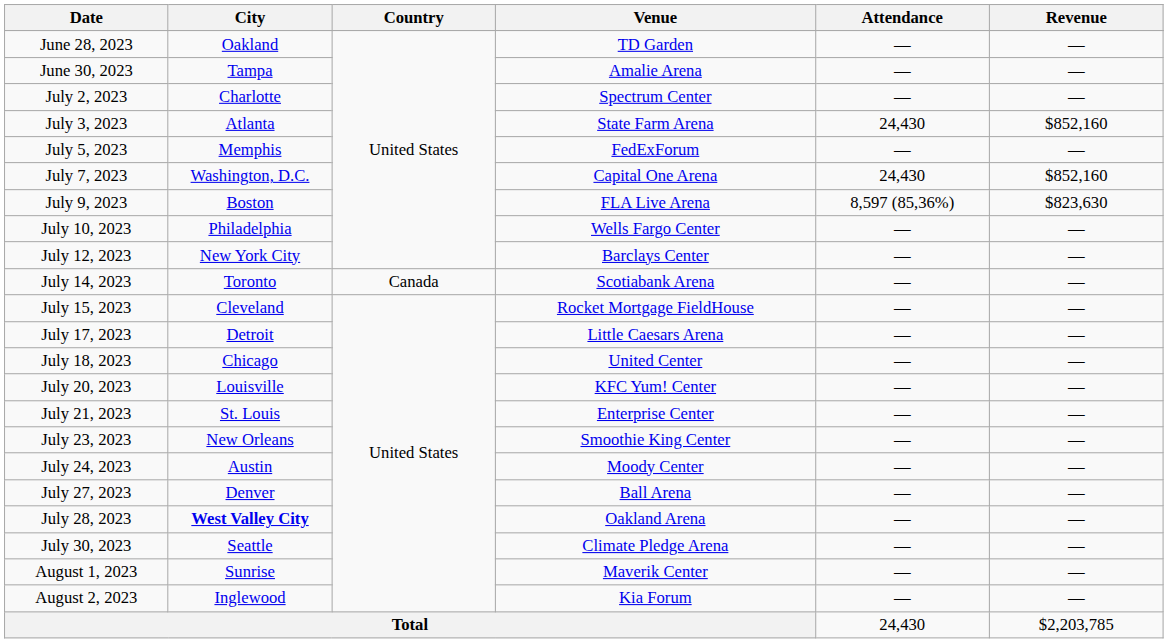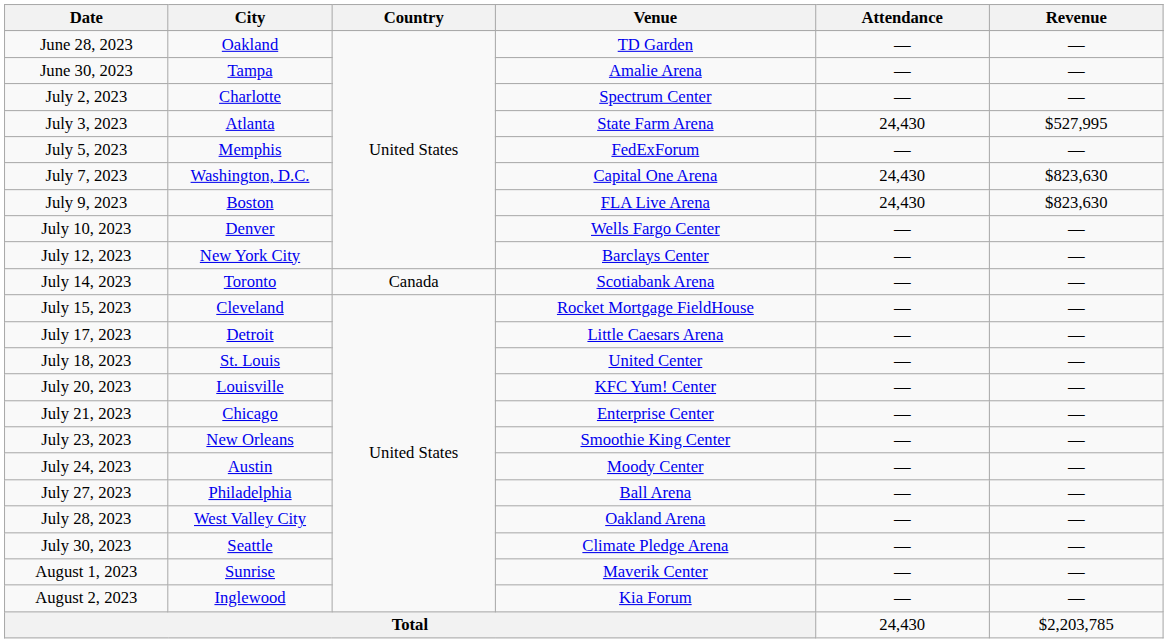 <table class="wikitable" style="text-align:center;">
 <tr>
 <th width="150">Date</th>
 <th width="150">City</th>
 <th width="150">Country</th>
 <th width="300">Venue</th>
 <th scope="col" style="width:10em;">Attendance</th>
 <th scope="col" style="width:10em;">Revenue</th>
 </tr>
 <tr bgcolor="#DDDDDD">
 </tr>
 <tr>
 <td>June 28, 2023</td>
 <td><a href='#'>Oakland</a></td>
 <td rowspan="9">United States</td>
 <td><a href='#'>TD Garden</a></td>
 <td>—</td>
 <td>—</td>
 </tr>
 <tr>
 <td>June 30, 2023</td>
 <td><a href='#'>Tampa</a></td>
 <td><a href='#'>Amalie Arena</a></td>
 <td>—</td>
 <td>—</td>
 </tr>
 <tr>
 <td>July 2, 2023</td>
 <td><a href='#'>Charlotte</a></td>
 <td><a href='#'>Spectrum Center</a></td>
 <td>—</td>
 <td>—</td>
 </tr>
 <tr>
 <td>July 3, 2023</td>
 <td><a href='#'>Atlanta</a></td>
 <td><a href='#'>State Farm Arena</a></td>
 <td>24,430</td>
-<td>$852,160</td>
+<td>$527,995</td>
 </tr>
 <tr>
 <td>July 5, 2023</td>
 <td><a href='#'>Memphis</a></td>
 <td><a href='#'>FedExForum</a></td>
 <td>—</td>
 <td>—</td>
 </tr>
 <tr>
 <td>July 7, 2023</td>
 <td><a href='#'>Washington, D.C.</a></td>
 <td><a href='#'>Capital One Arena</a></td>
 <td>24,430</td>
-<td>$852,160</td>
+<td>$823,630</td>
 </tr>
 <tr>
 <td>July 9, 2023</td>
 <td><a href='#'>Boston</a></td>
 <td><a href='#'>FLA Live Arena</a></td>
-<td>8,597 (85,36%)</td>
+<td>24,430</td>
 <td>$823,630</td>
 </tr>
 <tr>
 <td>July 10, 2023</td>
-<td><a href='#'>Philadelphia</a></td>
+<td><a href='#'>Denver</a></td>
 <td><a href='#'>Wells Fargo Center</a></td>
 <td>—</td>
 <td>—</td>
 </tr>
 <tr>
 <td>July 12, 2023</td>
 <td><a href='#'>New York City</a></td>
 <td><a href='#'>Barclays Center</a></td>
 <td>—</td>
 <td>—</td>
 </tr>
 <tr>
 <td>July 14, 2023</td>
 <td><a href='#'>Toronto</a></td>
 <td>Canada</td>
 <td><a href='#'>Scotiabank Arena</a></td>
 <td>—</td>
 <td>—</td>
 </tr>
 <tr>
 <td>July 15, 2023</td>
 <td><a href='#'>Cleveland</a></td>
 <td rowspan="12">United States</td>
 <td><a href='#'>Rocket Mortgage FieldHouse</a></td>
 <td>—</td>
 <td>—</td>
 </tr>
 <tr>
 <td>July 17, 2023</td>
 <td><a href='#'>Detroit</a></td>
 <td><a href='#'>Little Caesars Arena</a></td>
 <td>—</td>
 <td>—</td>
 </tr>
 <tr>
 <td>July 18, 2023</td>
-<td><a href='#'>Chicago</a></td>
+<td><a href='#'>St. Louis</a></td>
 <td><a href='#'>United Center</a></td>
 <td>—</td>
 <td>—</td>
 </tr>
 <tr>
 <td>July 20, 2023</td>
 <td><a href='#'>Louisville</a></td>
 <td><a href='#'>KFC Yum! Center</a></td>
 <td>—</td>
 <td>—</td>
 </tr>
 <tr>
 <td>July 21, 2023</td>
-<td><a href='#'>St. Louis</a></td>
+<td><a href='#'>Chicago</a></td>
 <td><a href='#'>Enterprise Center</a></td>
 <td>—</td>
 <td>—</td>
 </tr>
 <tr>
 <td>July 23, 2023</td>
 <td><a href='#'>New Orleans</a></td>
 <td><a href='#'>Smoothie King Center</a></td>
 <td>—</td>
 <td>—</td>
 </tr>
 <tr>
 <td>July 24, 2023</td>
 <td><a href='#'>Austin</a></td>
 <td><a href='#'>Moody Center</a></td>
 <td>—</td>
 <td>—</td>
 </tr>
 <tr>
 <td>July 27, 2023</td>
-<td><a href='#'>Denver</a></td>
+<td><a href='#'>Philadelphia</a></td>
 <td><a href='#'>Ball Arena</a></td>
 <td>—</td>
 <td>—</td>
 </tr>
 <tr>
 <td>July 28, 2023</td>
-<td><strong><a href='#'>West Valley City</a></strong></td>
+<td><a href='#'>West Valley City</a></td>
 <td><a href='#'>Oakland Arena</a></td>
 <td>—</td>
 <td>—</td>
 </tr>
 <tr>
 <td>July 30, 2023</td>
 <td><a href='#'>Seattle</a></td>
 <td><a href='#'>Climate Pledge Arena</a></td>
 <td>—</td>
 <td>—</td>
 </tr>
 <tr>
 <td>August 1, 2023</td>
 <td><a href='#'>Sunrise</a></td>
 <td><a href='#'>Maverik Center</a></td>
 <td>—</td>
 <td>—</td>
 </tr>
 <tr>
 <td>August 2, 2023</td>
 <td><a href='#'>Inglewood</a></td>
 <td><a href='#'>Kia Forum</a></td>
 <td>—</td>
 <td>—</td>
 </tr>
 <tr>
 <th colspan="4">Total</th>
 <td>24,430</td>
 <td>$2,203,785</td>
 </tr>
 </table>
